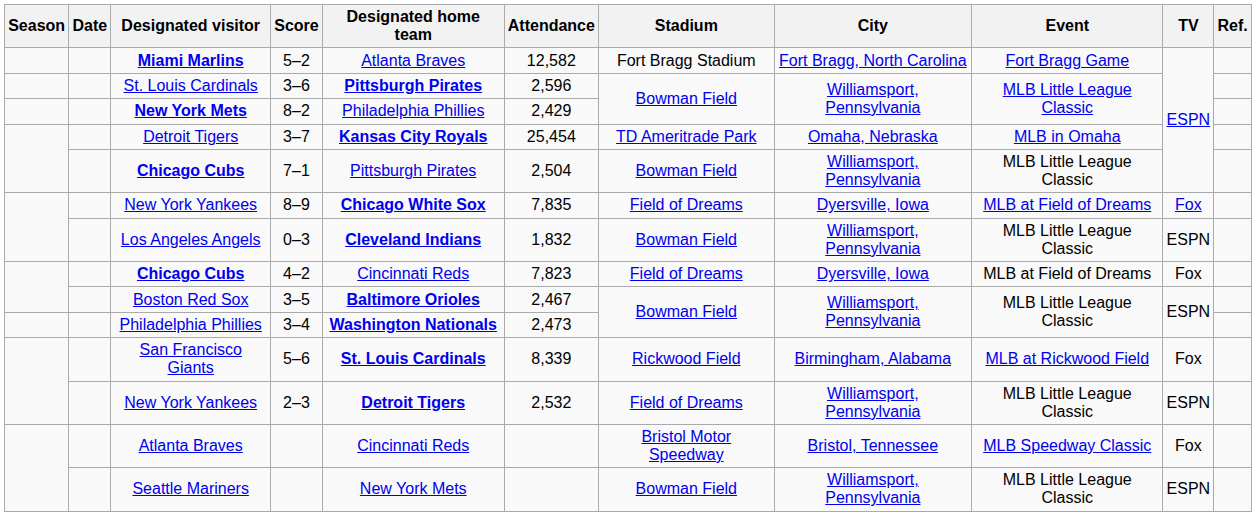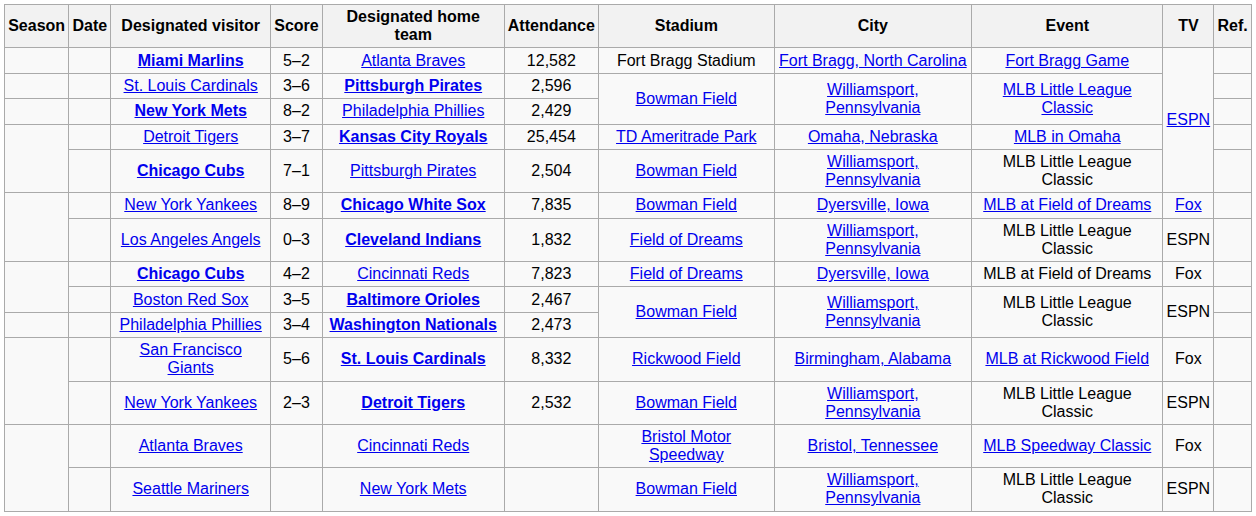 <table class="wikitable sortable" style="text-align:center">
 <tr>
 <th>Season</th>
 <th>Date</th>
 <th>Designated visitor</th>
 <th>Score</th>
 <th>Designated home team</th>
 <th>Attendance</th>
 <th>Stadium</th>
 <th>City</th>
 <th>Event</th>
 <th>TV</th>
 <th>Ref.</th>
 </tr>
 <tr>
 <td></td>
 <td></td>
 <td><strong><a href='#'>Miami Marlins</a></strong></td>
 <td>5–2</td>
 <td><a href='#'>Atlanta Braves</a></td>
 <td>12,582</td>
 <td>Fort Bragg Stadium</td>
 <td><a href='#'>Fort Bragg, North Carolina</a></td>
 <td><a href='#'>Fort Bragg Game</a></td>
 <td rowspan=5><a href='#'>ESPN</a></td>
 <td></td>
 </tr>
 <tr>
 <td></td>
 <td></td>
 <td><a href='#'>St. Louis Cardinals</a></td>
 <td>3–6</td>
 <td><strong><a href='#'>Pittsburgh Pirates</a></strong></td>
 <td>2,596</td>
 <td rowspan="2"><a href='#'>Bowman Field</a></td>
 <td rowspan="2"><a href='#'>Williamsport, Pennsylvania</a></td>
 <td rowspan=2><a href='#'>MLB Little League Classic</a></td>
 <td></td>
 </tr>
 <tr>
 <td></td>
 <td></td>
 <td><strong><a href='#'>New York Mets</a></strong></td>
 <td>8–2</td>
 <td><a href='#'>Philadelphia Phillies</a></td>
 <td>2,429</td>
 <td></td>
 </tr>
 <tr>
 <td rowspan=2></td>
 <td></td>
 <td><a href='#'>Detroit Tigers</a></td>
 <td>3–7</td>
 <td><strong><a href='#'>Kansas City Royals</a></strong></td>
 <td>25,454</td>
 <td><a href='#'>TD Ameritrade Park</a></td>
 <td><a href='#'>Omaha, Nebraska</a></td>
 <td><a href='#'>MLB in Omaha</a></td>
 <td></td>
 </tr>
 <tr>
 <td></td>
 <td><strong><a href='#'>Chicago Cubs</a></strong></td>
 <td>7–1</td>
 <td><a href='#'>Pittsburgh Pirates</a></td>
 <td>2,504</td>
 <td><a href='#'>Bowman Field</a></td>
 <td><a href='#'>Williamsport, Pennsylvania</a></td>
 <td>MLB Little League Classic</td>
 <td></td>
 </tr>
 <tr>
 <td rowspan=2></td>
 <td></td>
 <td><a href='#'>New York Yankees</a></td>
 <td>8–9</td>
 <td><strong><a href='#'>Chicago White Sox</a></strong></td>
 <td>7,835</td>
-<td><a href='#'>Field of Dreams</a></td>
+<td><a href='#'>Bowman Field</a></td>
 <td><a href='#'>Dyersville, Iowa</a></td>
 <td><a href='#'>MLB at Field of Dreams</a></td>
 <td><a href='#'>Fox</a></td>
 <td></td>
 </tr>
 <tr>
 <td></td>
 <td><a href='#'>Los Angeles Angels</a></td>
 <td>0–3</td>
 <td><strong><a href='#'>Cleveland Indians</a></strong></td>
 <td>1,832</td>
-<td><a href='#'>Bowman Field</a></td>
+<td><a href='#'>Field of Dreams</a></td>
 <td><a href='#'>Williamsport, Pennsylvania</a></td>
 <td>MLB Little League Classic</td>
 <td>ESPN</td>
 <td></td>
 </tr>
 <tr>
 <td rowspan=2></td>
 <td></td>
 <td><strong><a href='#'>Chicago Cubs</a></strong></td>
 <td>4–2</td>
 <td><a href='#'>Cincinnati Reds</a></td>
 <td>7,823</td>
 <td><a href='#'>Field of Dreams</a></td>
 <td><a href='#'>Dyersville, Iowa</a></td>
 <td>MLB at Field of Dreams</td>
 <td>Fox</td>
 <td></td>
 </tr>
 <tr>
 <td></td>
 <td><a href='#'>Boston Red Sox</a></td>
 <td>3–5</td>
 <td><a href='#'><strong>Baltimore Orioles</strong></a></td>
 <td>2,467</td>
 <td rowspan="2"><a href='#'>Bowman Field</a></td>
 <td rowspan="2"><a href='#'>Williamsport, Pennsylvania</a></td>
 <td rowspan=2>MLB Little League Classic</td>
 <td rowspan=2>ESPN</td>
 <td></td>
 </tr>
 <tr>
 <td></td>
 <td></td>
 <td><a href='#'>Philadelphia Phillies</a></td>
 <td>3–4</td>
 <td><a href='#'><strong>Washington Nationals</strong></a></td>
 <td>2,473</td>
 <td></td>
 </tr>
 <tr>
 <td rowspan=2></td>
 <td></td>
 <td><a href='#'>San Francisco Giants</a></td>
 <td>5–6</td>
 <td><a href='#'><strong>St. Louis Cardinals</strong></a></td>
-<td>8,339</td>
+<td>8,332</td>
 <td><a href='#'>Rickwood Field</a></td>
 <td><a href='#'>Birmingham, Alabama</a></td>
 <td><a href='#'>MLB at Rickwood Field</a></td>
 <td>Fox</td>
 <td></td>
 </tr>
 <tr>
 <td></td>
 <td><a href='#'>New York Yankees</a></td>
 <td>2–3</td>
 <td><strong><a href='#'>Detroit Tigers</a></strong></td>
 <td>2,532</td>
-<td><a href='#'>Field of Dreams</a></td>
+<td><a href='#'>Bowman Field</a></td>
 <td><a href='#'>Williamsport, Pennsylvania</a></td>
 <td>MLB Little League Classic</td>
 <td>ESPN</td>
 <td></td>
 </tr>
 <tr>
 <td rowspan=2></td>
 <td></td>
 <td><a href='#'>Atlanta Braves</a></td>
 <td></td>
 <td><a href='#'>Cincinnati Reds</a></td>
 <td></td>
 <td><a href='#'>Bristol Motor Speedway</a></td>
 <td><a href='#'>Bristol, Tennessee</a></td>
 <td><a href='#'>MLB Speedway Classic</a></td>
 <td>Fox</td>
 <td></td>
 </tr>
 <tr>
 <td></td>
 <td><a href='#'>Seattle Mariners</a></td>
 <td></td>
 <td><a href='#'>New York Mets</a></td>
 <td></td>
 <td><a href='#'>Bowman Field</a></td>
 <td><a href='#'>Williamsport, Pennsylvania</a></td>
 <td>MLB Little League Classic</td>
 <td>ESPN</td>
 <td></td>
 </tr>
 <tr>
 </tr>
 </table>
